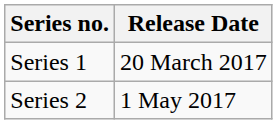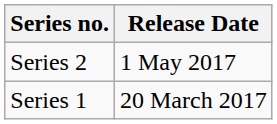 <table class="wikitable">
 <tr>
 <th>Series no.</th>
 <th>Release Date</th>
 </tr>
 <tr>
+<td>Series 2</td>
+<td>1 May 2017</td>
+</tr>
+<tr>
 <td>Series 1</td>
 <td>20 March 2017</td>
 </tr>
-<tr>
-<td>Series 2</td>
-<td>1 May 2017</td>
-</tr>
 </table>
